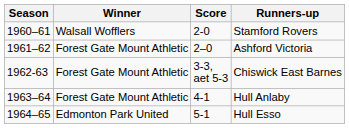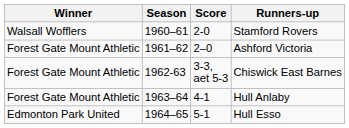 <table class="wikitable">
 <tr>
+<th>Winner</th>
 <th>Season</th>
-<th>Winner</th>
 <th>Score</th>
 <th>Runners-up</th>
 </tr>
 <tr>
+<td>Walsall Wofflers</td>
 <td>1960–61</td>
-<td>Walsall Wofflers</td>
 <td>2-0</td>
 <td>Stamford Rovers</td>
 </tr>
 <tr>
+<td>Forest Gate Mount Athletic</td>
 <td>1961–62</td>
-<td>Forest Gate Mount Athletic</td>
 <td>2–0</td>
 <td>Ashford Victoria</td>
 </tr>
 <tr>
+<td>Forest Gate Mount Athletic</td>
 <td>1962-63</td>
-<td>Forest Gate Mount Athletic</td>
 <td>3-3,<br>aet 5-3</td>
 <td>Chiswick East Barnes</td>
 </tr>
 <tr>
+<td>Forest Gate Mount Athletic</td>
 <td>1963–64</td>
-<td>Forest Gate Mount Athletic</td>
 <td>4-1</td>
 <td>Hull Anlaby</td>
 </tr>
 <tr>
+<td>Edmonton Park United</td>
 <td>1964–65</td>
-<td>Edmonton Park United</td>
 <td>5-1</td>
 <td>Hull Esso</td>
 </tr>
 </table>
